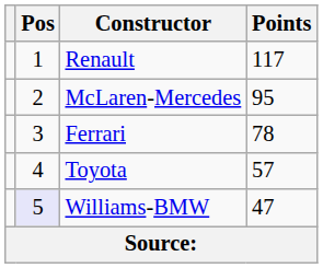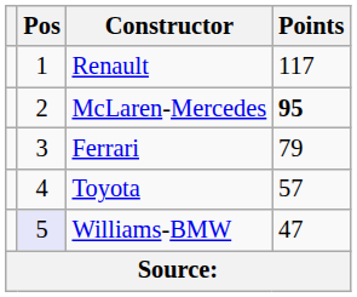 <table class="wikitable" style="font-size: 85%;">
 <tr>
 <th></th>
 <th>Pos</th>
 <th>Constructor</th>
 <th>Points</th>
 </tr>
 <tr>
 <td></td>
 <td align="center">1</td>
 <td> <a href='#'>Renault</a></td>
 <td>117</td>
 </tr>
 <tr>
 <td></td>
 <td align="center">2</td>
 <td> <a href='#'>McLaren</a>-<a href='#'>Mercedes</a></td>
-<td>95</td>
+<td><strong>95</strong></td>
 </tr>
 <tr>
 <td></td>
 <td align="center">3</td>
 <td> <a href='#'>Ferrari</a></td>
-<td>78</td>
+<td>79</td>
 </tr>
 <tr>
 <td></td>
 <td align="center">4</td>
 <td> <a href='#'>Toyota</a></td>
 <td>57</td>
 </tr>
 <tr>
 <td></td>
 <td align="center" style="background: lavender;">5</td>
 <td> <a href='#'>Williams</a>-<a href='#'>BMW</a></td>
 <td>47</td>
 </tr>
 <tr>
 <th colspan=4>Source: </th>
 </tr>
 </table>
